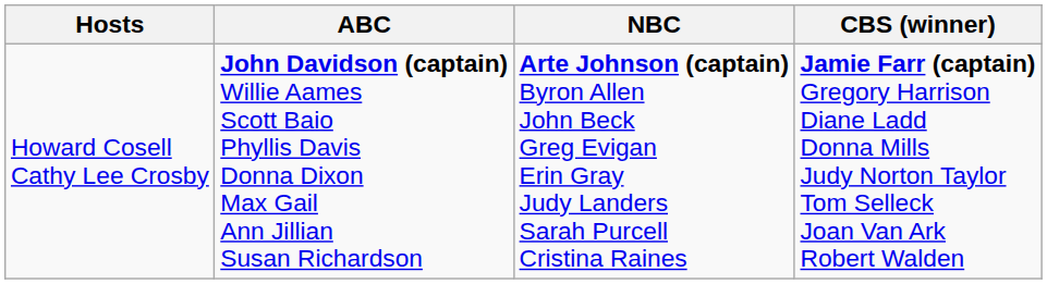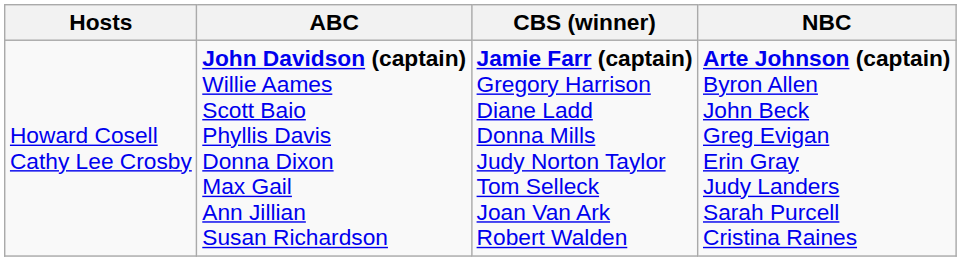 <table class="wikitable">
 <tr>
 <th>Hosts</th>
 <th>ABC</th>
+<th>CBS (winner)</th>
 <th>NBC</th>
-<th>CBS (winner)</th>
 </tr>
 <tr>
 <td><a href='#'>Howard Cosell</a><br><a href='#'>Cathy Lee Crosby</a></td>
 <td><strong><a href='#'>John Davidson</a> (captain)</strong><br><a href='#'>Willie Aames</a><br><a href='#'>Scott Baio</a><br><a href='#'>Phyllis Davis</a><br><a href='#'>Donna Dixon</a><br><a href='#'>Max Gail</a><br><a href='#'>Ann Jillian</a><br><a href='#'>Susan Richardson</a></td>
+<td><strong><a href='#'>Jamie Farr</a> (captain)</strong><br><a href='#'>Gregory Harrison</a><br><a href='#'>Diane Ladd</a><br><a href='#'>Donna Mills</a><br><a href='#'>Judy Norton Taylor</a><br><a href='#'>Tom Selleck</a><br><a href='#'>Joan Van Ark</a><br><a href='#'>Robert Walden</a></td>
 <td><strong><a href='#'>Arte Johnson</a> (captain)</strong><br><a href='#'>Byron Allen</a><br><a href='#'>John Beck</a><br><a href='#'>Greg Evigan</a><br><a href='#'>Erin Gray</a><br><a href='#'>Judy Landers</a><br><a href='#'>Sarah Purcell</a><br><a href='#'>Cristina Raines</a></td>
-<td><strong><a href='#'>Jamie Farr</a> (captain)</strong><br><a href='#'>Gregory Harrison</a><br><a href='#'>Diane Ladd</a><br><a href='#'>Donna Mills</a><br><a href='#'>Judy Norton Taylor</a><br><a href='#'>Tom Selleck</a><br><a href='#'>Joan Van Ark</a><br><a href='#'>Robert Walden</a></td>
 </tr>
 </table>
